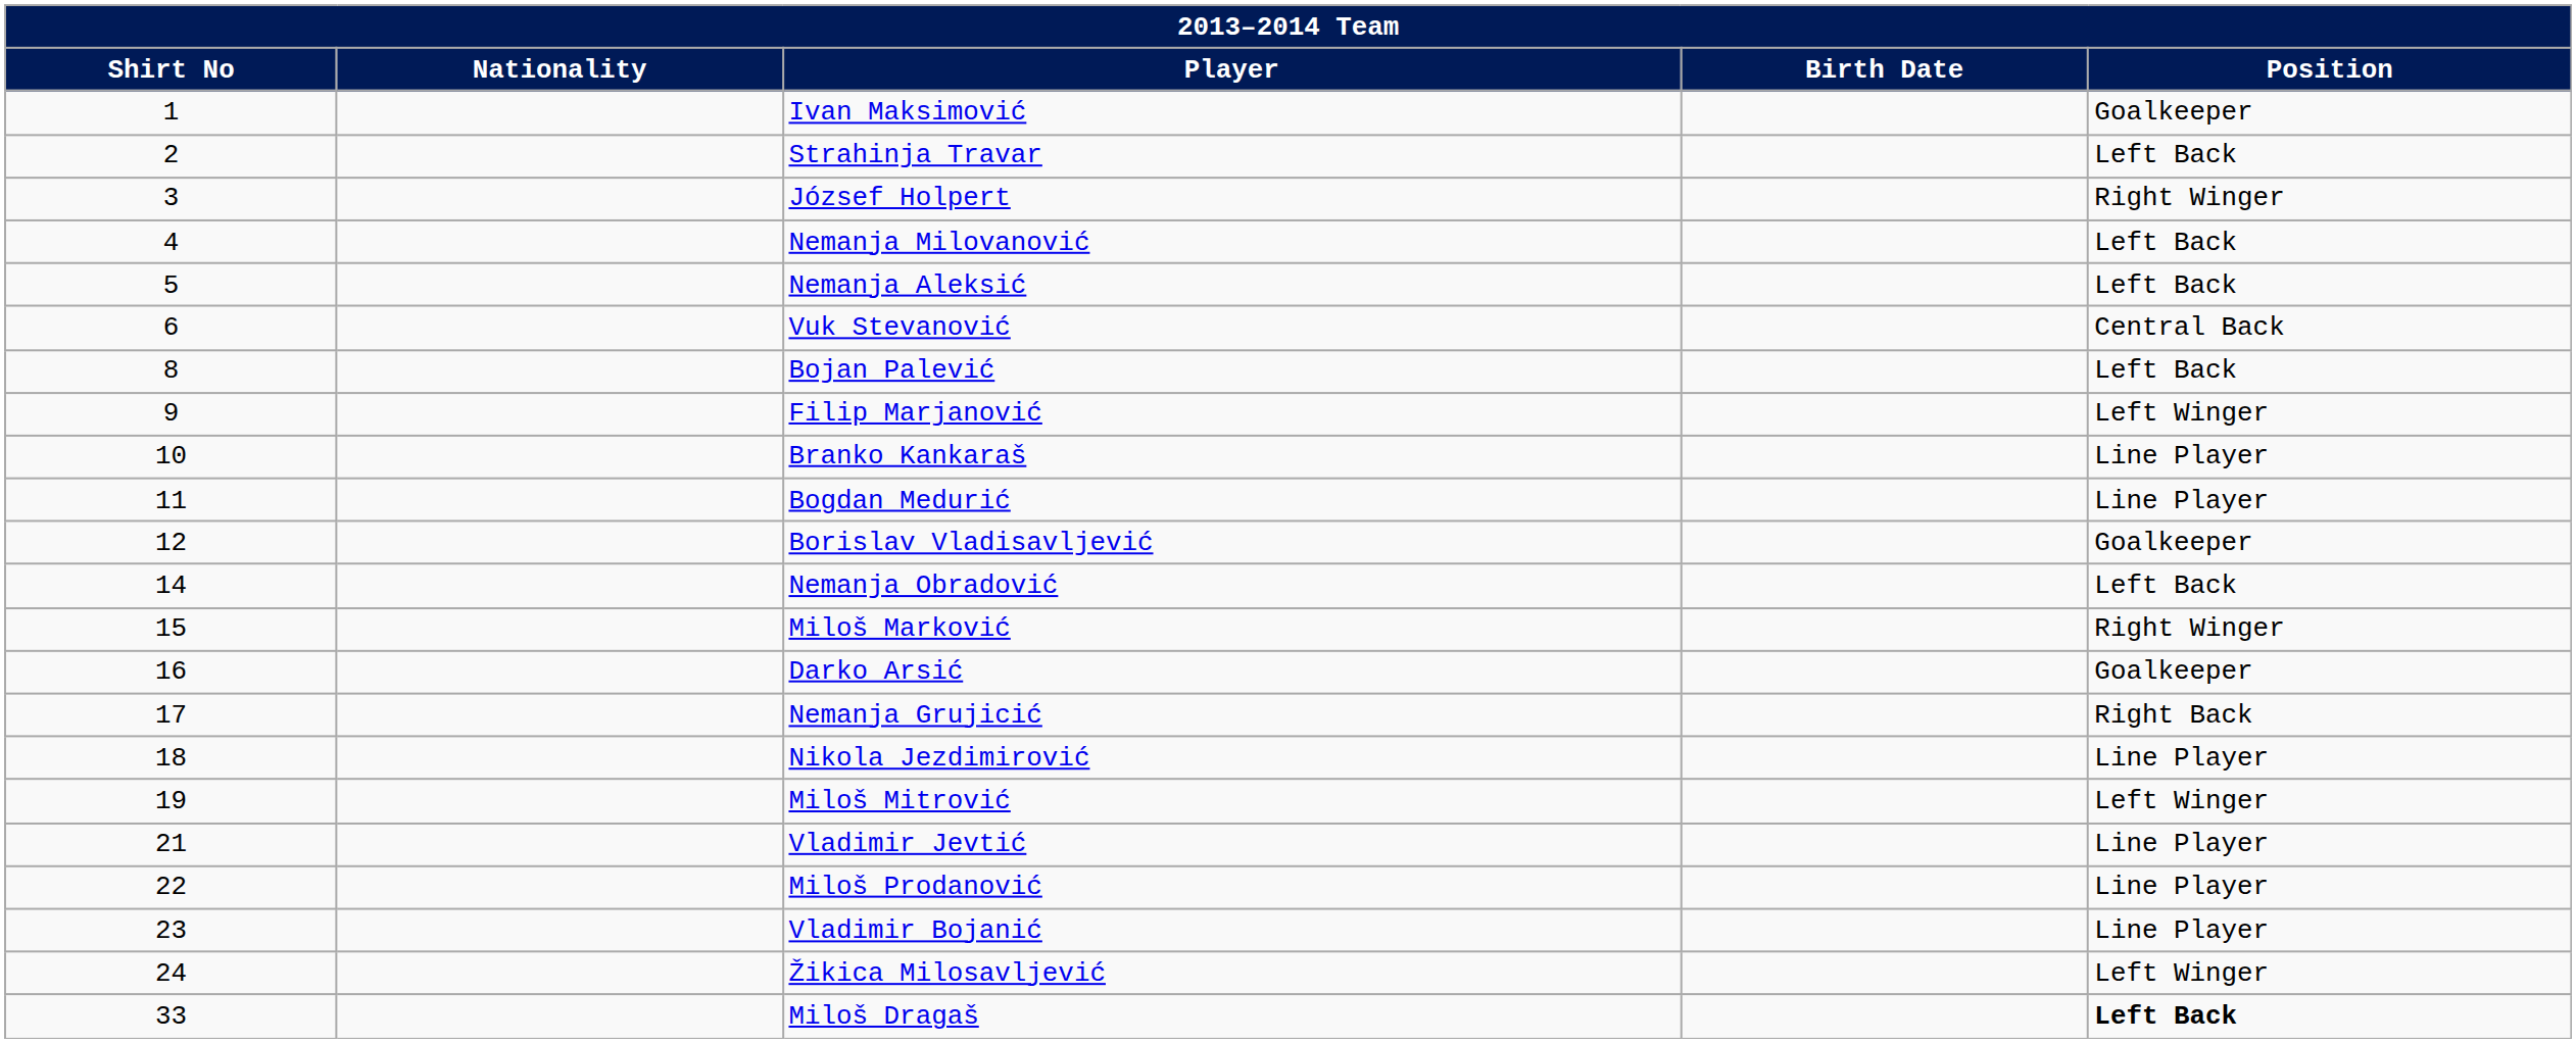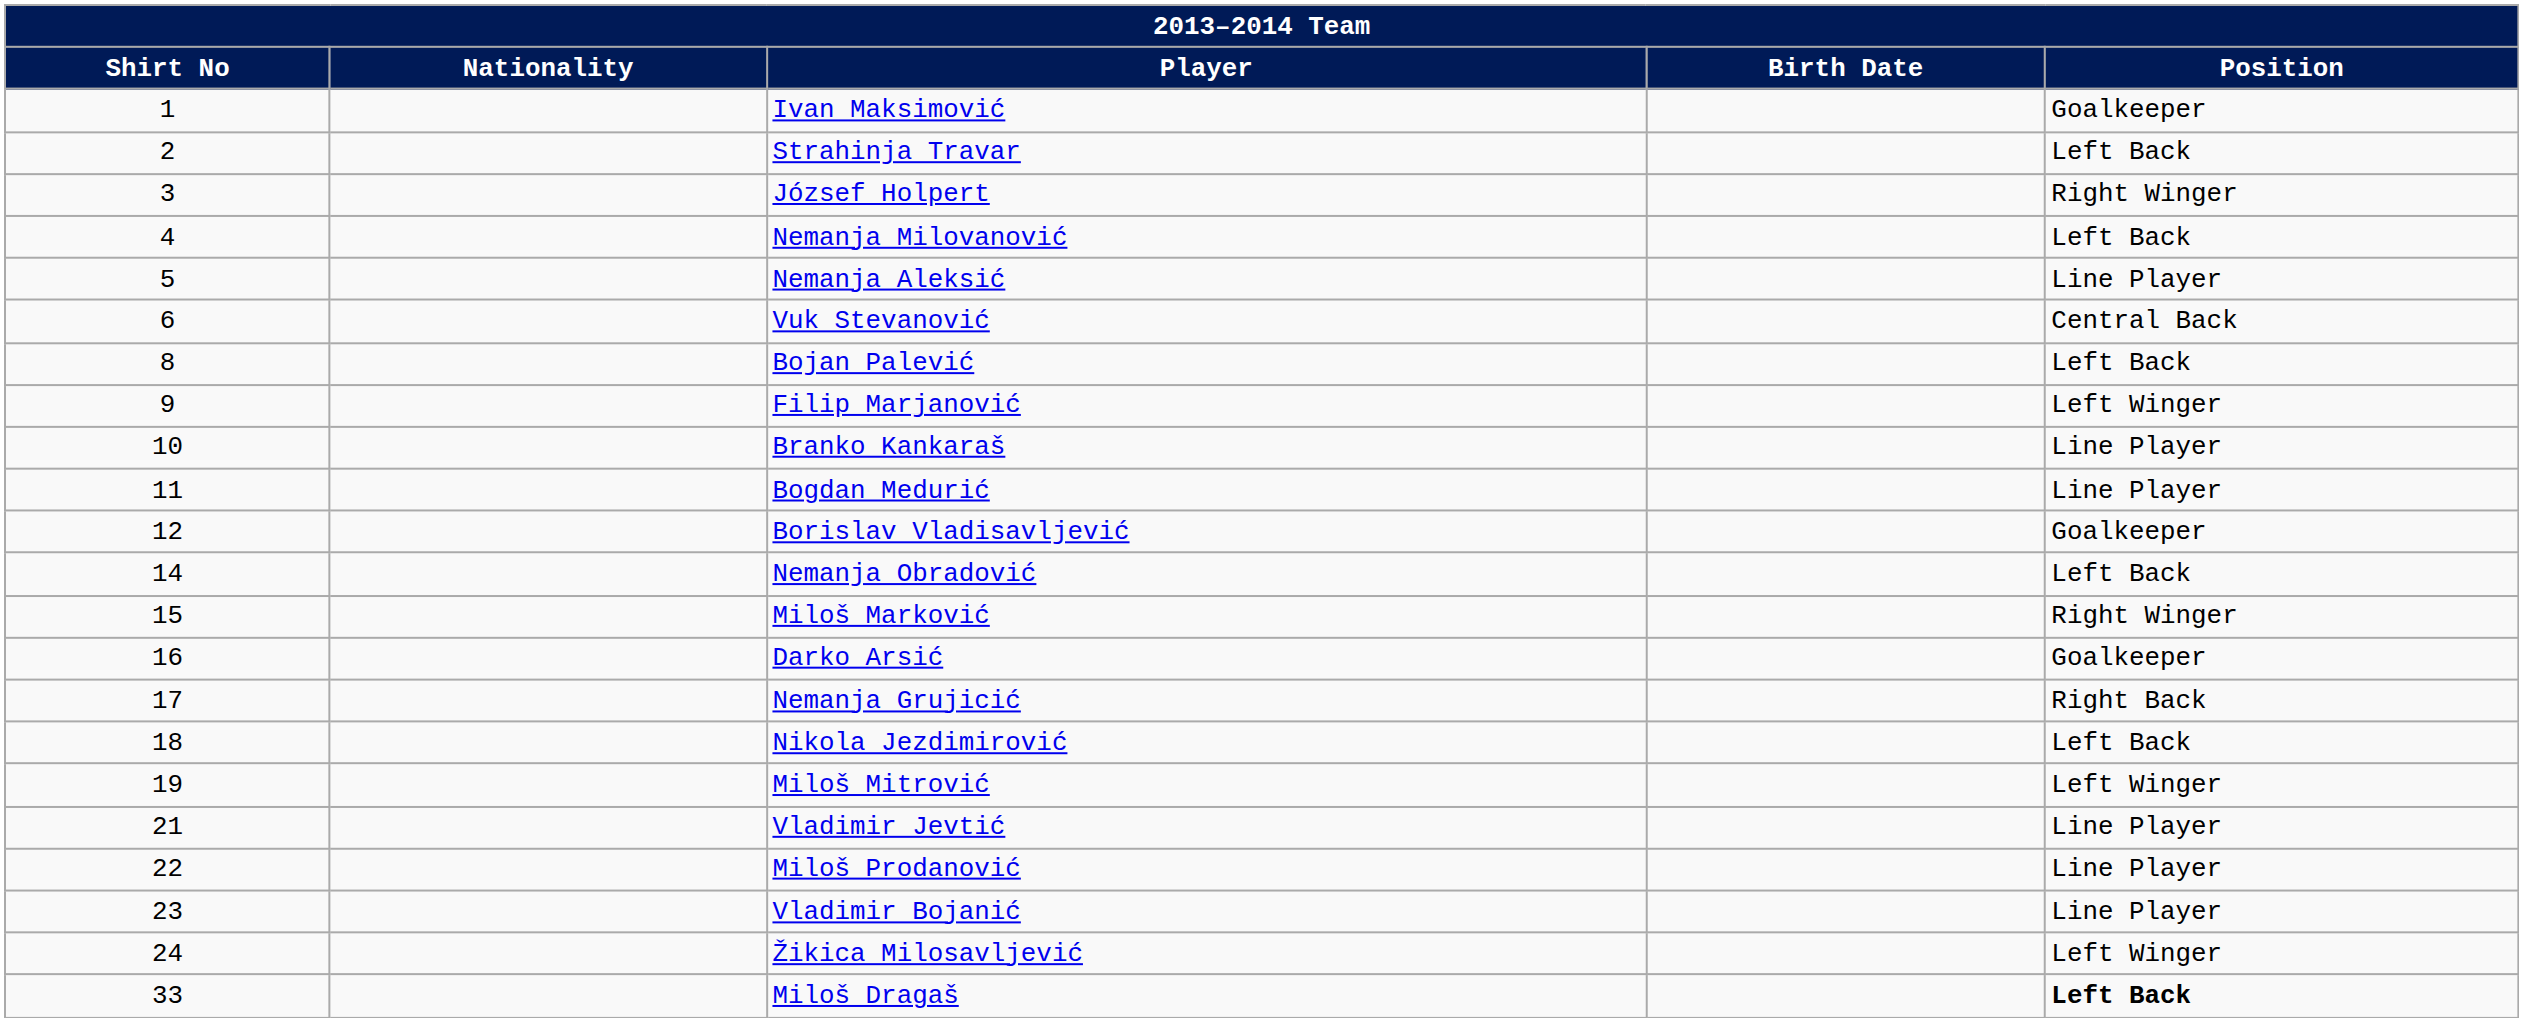 <table class="wikitable collapsible collapsed" style="width:100%;">
 <tr>
 <th colspan=5 style="background-color:#001A57;color:#FFFFFF;text-align:center;"><strong>2013–2014 Team</strong></th>
 </tr>
 <tr>
 <th style="color:#FFFFFF; background:#001A57">Shirt No</th>
 <th style="color:#FFFFFF; background:#001A57">Nationality</th>
 <th style="color:#FFFFFF; background:#001A57">Player</th>
 <th style="color:#FFFFFF; background:#001A57">Birth Date</th>
 <th style="color:#FFFFFF; background:#001A57">Position</th>
 </tr>
 <tr>
 <td align=center>1</td>
 <td></td>
 <td><a href='#'>Ivan Maksimović</a></td>
 <td></td>
 <td>Goalkeeper</td>
 </tr>
 <tr>
 <td align=center>2</td>
 <td></td>
 <td><a href='#'>Strahinja Travar</a></td>
 <td></td>
 <td>Left Back</td>
 </tr>
 <tr>
 <td align=center>3</td>
 <td></td>
 <td><a href='#'>József Holpert</a></td>
 <td></td>
 <td>Right Winger</td>
 </tr>
 <tr>
 <td align=center>4</td>
 <td></td>
 <td><a href='#'>Nemanja Milovanović</a></td>
 <td></td>
 <td>Left Back</td>
 </tr>
 <tr>
 <td align=center>5</td>
 <td></td>
 <td><a href='#'>Nemanja Aleksić</a></td>
 <td></td>
-<td>Left Back</td>
+<td>Line Player</td>
 </tr>
 <tr>
 <td align=center>6</td>
 <td></td>
 <td><a href='#'>Vuk Stevanović</a></td>
 <td></td>
 <td>Central Back</td>
 </tr>
 <tr>
 <td align=center>8</td>
 <td></td>
 <td><a href='#'>Bojan Palević</a></td>
 <td></td>
 <td>Left Back</td>
 </tr>
 <tr>
 <td align=center>9</td>
 <td></td>
 <td><a href='#'>Filip Marjanović</a></td>
 <td></td>
 <td>Left Winger</td>
 </tr>
 <tr>
 <td align=center>10</td>
 <td></td>
 <td><a href='#'>Branko Kankaraš</a></td>
 <td></td>
 <td>Line Player</td>
 </tr>
 <tr>
 <td align=center>11</td>
 <td></td>
 <td><a href='#'>Bogdan Medurić</a></td>
 <td></td>
 <td>Line Player</td>
 </tr>
 <tr>
 <td align=center>12</td>
 <td></td>
 <td><a href='#'>Borislav Vladisavljević</a></td>
 <td></td>
 <td>Goalkeeper</td>
 </tr>
 <tr>
 <td align=center>14</td>
 <td></td>
 <td><a href='#'>Nemanja Obradović</a></td>
 <td></td>
 <td>Left Back</td>
 </tr>
 <tr>
 <td align=center>15</td>
 <td></td>
 <td><a href='#'>Miloš Marković</a></td>
 <td></td>
 <td>Right Winger</td>
 </tr>
 <tr>
 <td align=center>16</td>
 <td></td>
 <td><a href='#'>Darko Arsić</a></td>
 <td></td>
 <td>Goalkeeper</td>
 </tr>
 <tr>
 <td align=center>17</td>
 <td></td>
 <td><a href='#'>Nemanja Grujicić</a></td>
 <td></td>
 <td>Right Back</td>
 </tr>
 <tr>
 <td align=center>18</td>
 <td></td>
 <td><a href='#'>Nikola Jezdimirović</a></td>
 <td></td>
-<td>Line Player</td>
+<td>Left Back</td>
 </tr>
 <tr>
 <td align=center>19</td>
 <td></td>
 <td><a href='#'>Miloš Mitrović</a></td>
 <td></td>
 <td>Left Winger</td>
 </tr>
 <tr>
 <td align=center>21</td>
 <td></td>
 <td><a href='#'>Vladimir Jevtić</a></td>
 <td></td>
 <td>Line Player</td>
 </tr>
 <tr>
 <td align=center>22</td>
 <td></td>
 <td><a href='#'>Miloš Prodanović</a></td>
 <td></td>
 <td>Line Player</td>
 </tr>
 <tr>
 <td align=center>23</td>
 <td></td>
 <td><a href='#'>Vladimir Bojanić</a></td>
 <td></td>
 <td>Line Player</td>
 </tr>
 <tr>
 <td align=center>24</td>
 <td></td>
 <td><a href='#'>Žikica Milosavljević</a></td>
 <td></td>
 <td>Left Winger</td>
 </tr>
 <tr>
 <td align=center>33</td>
 <td></td>
 <td><a href='#'>Miloš Dragaš</a></td>
 <td></td>
 <td><strong>Left Back</strong></td>
 </tr>
 </table>
